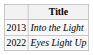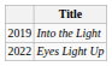 <table class="wikitable sortable">
 <tr>
 <th></th>
 <th>Title</th>
 </tr>
 <tr>
-<td>2013</td>
+<td>2019</td>
 <td><em>Into the Light</em></td>
 </tr>
 <tr>
 <td>2022</td>
 <td><em>Eyes Light Up</em></td>
 </tr>
 </table>
